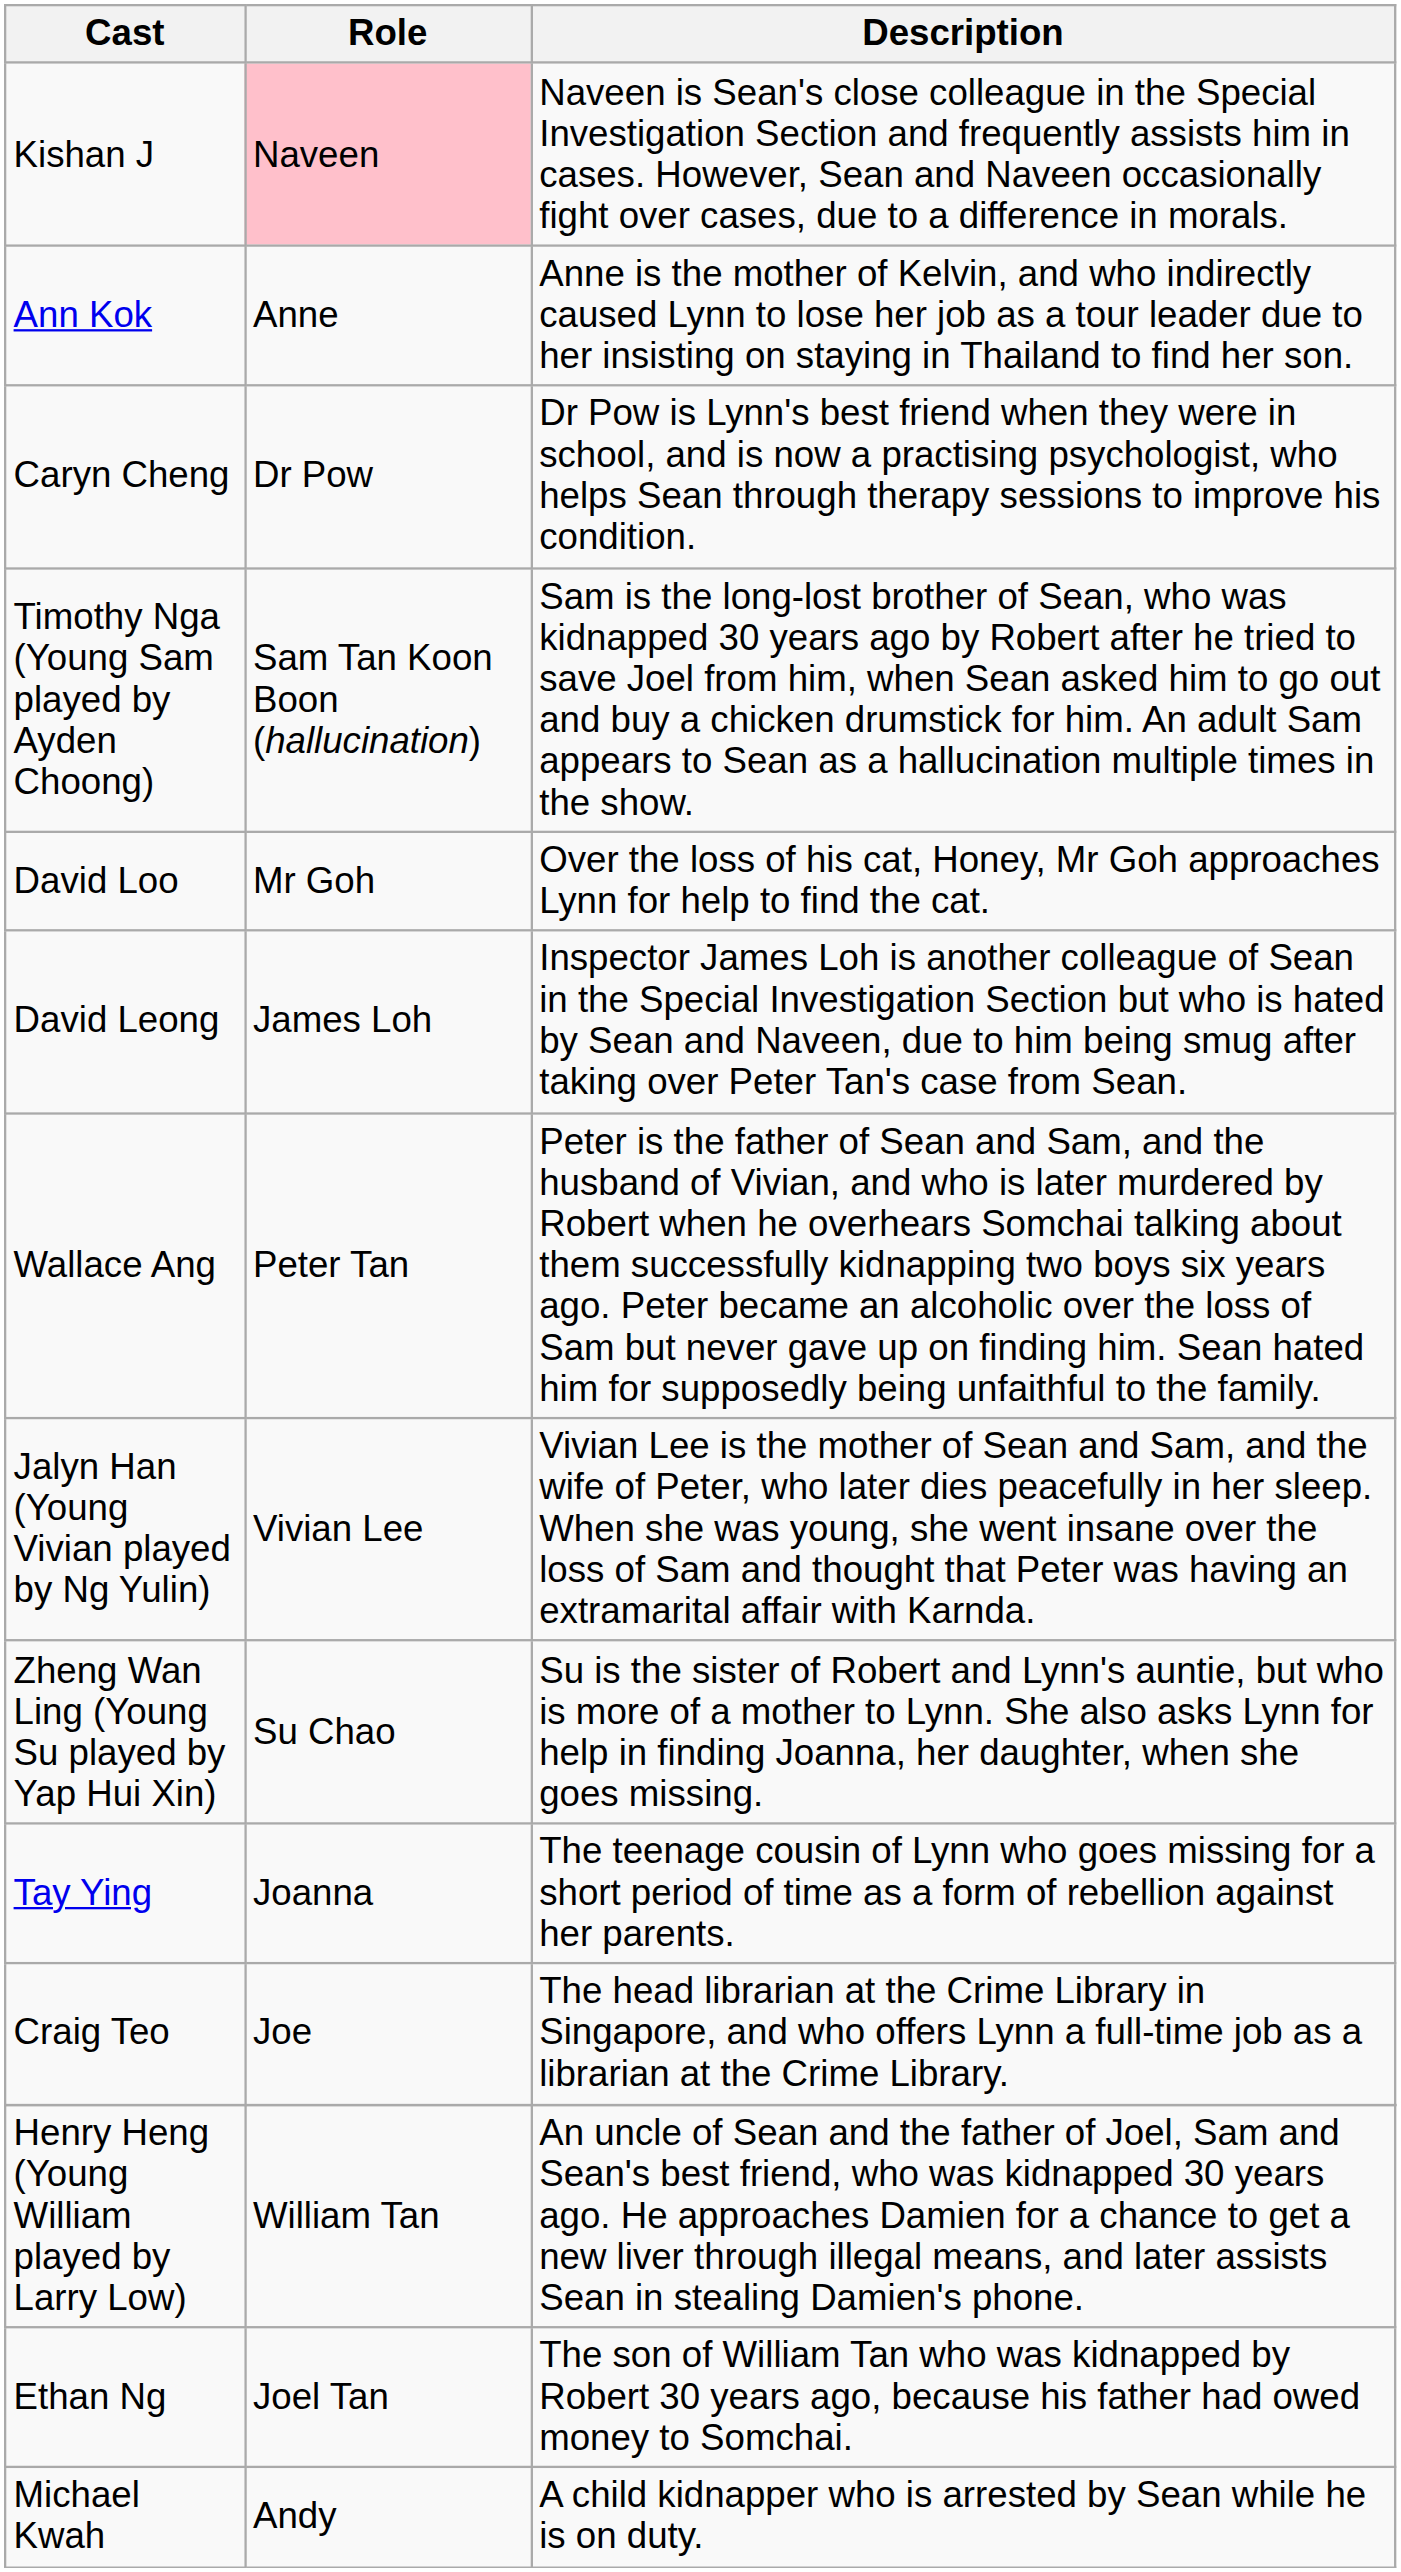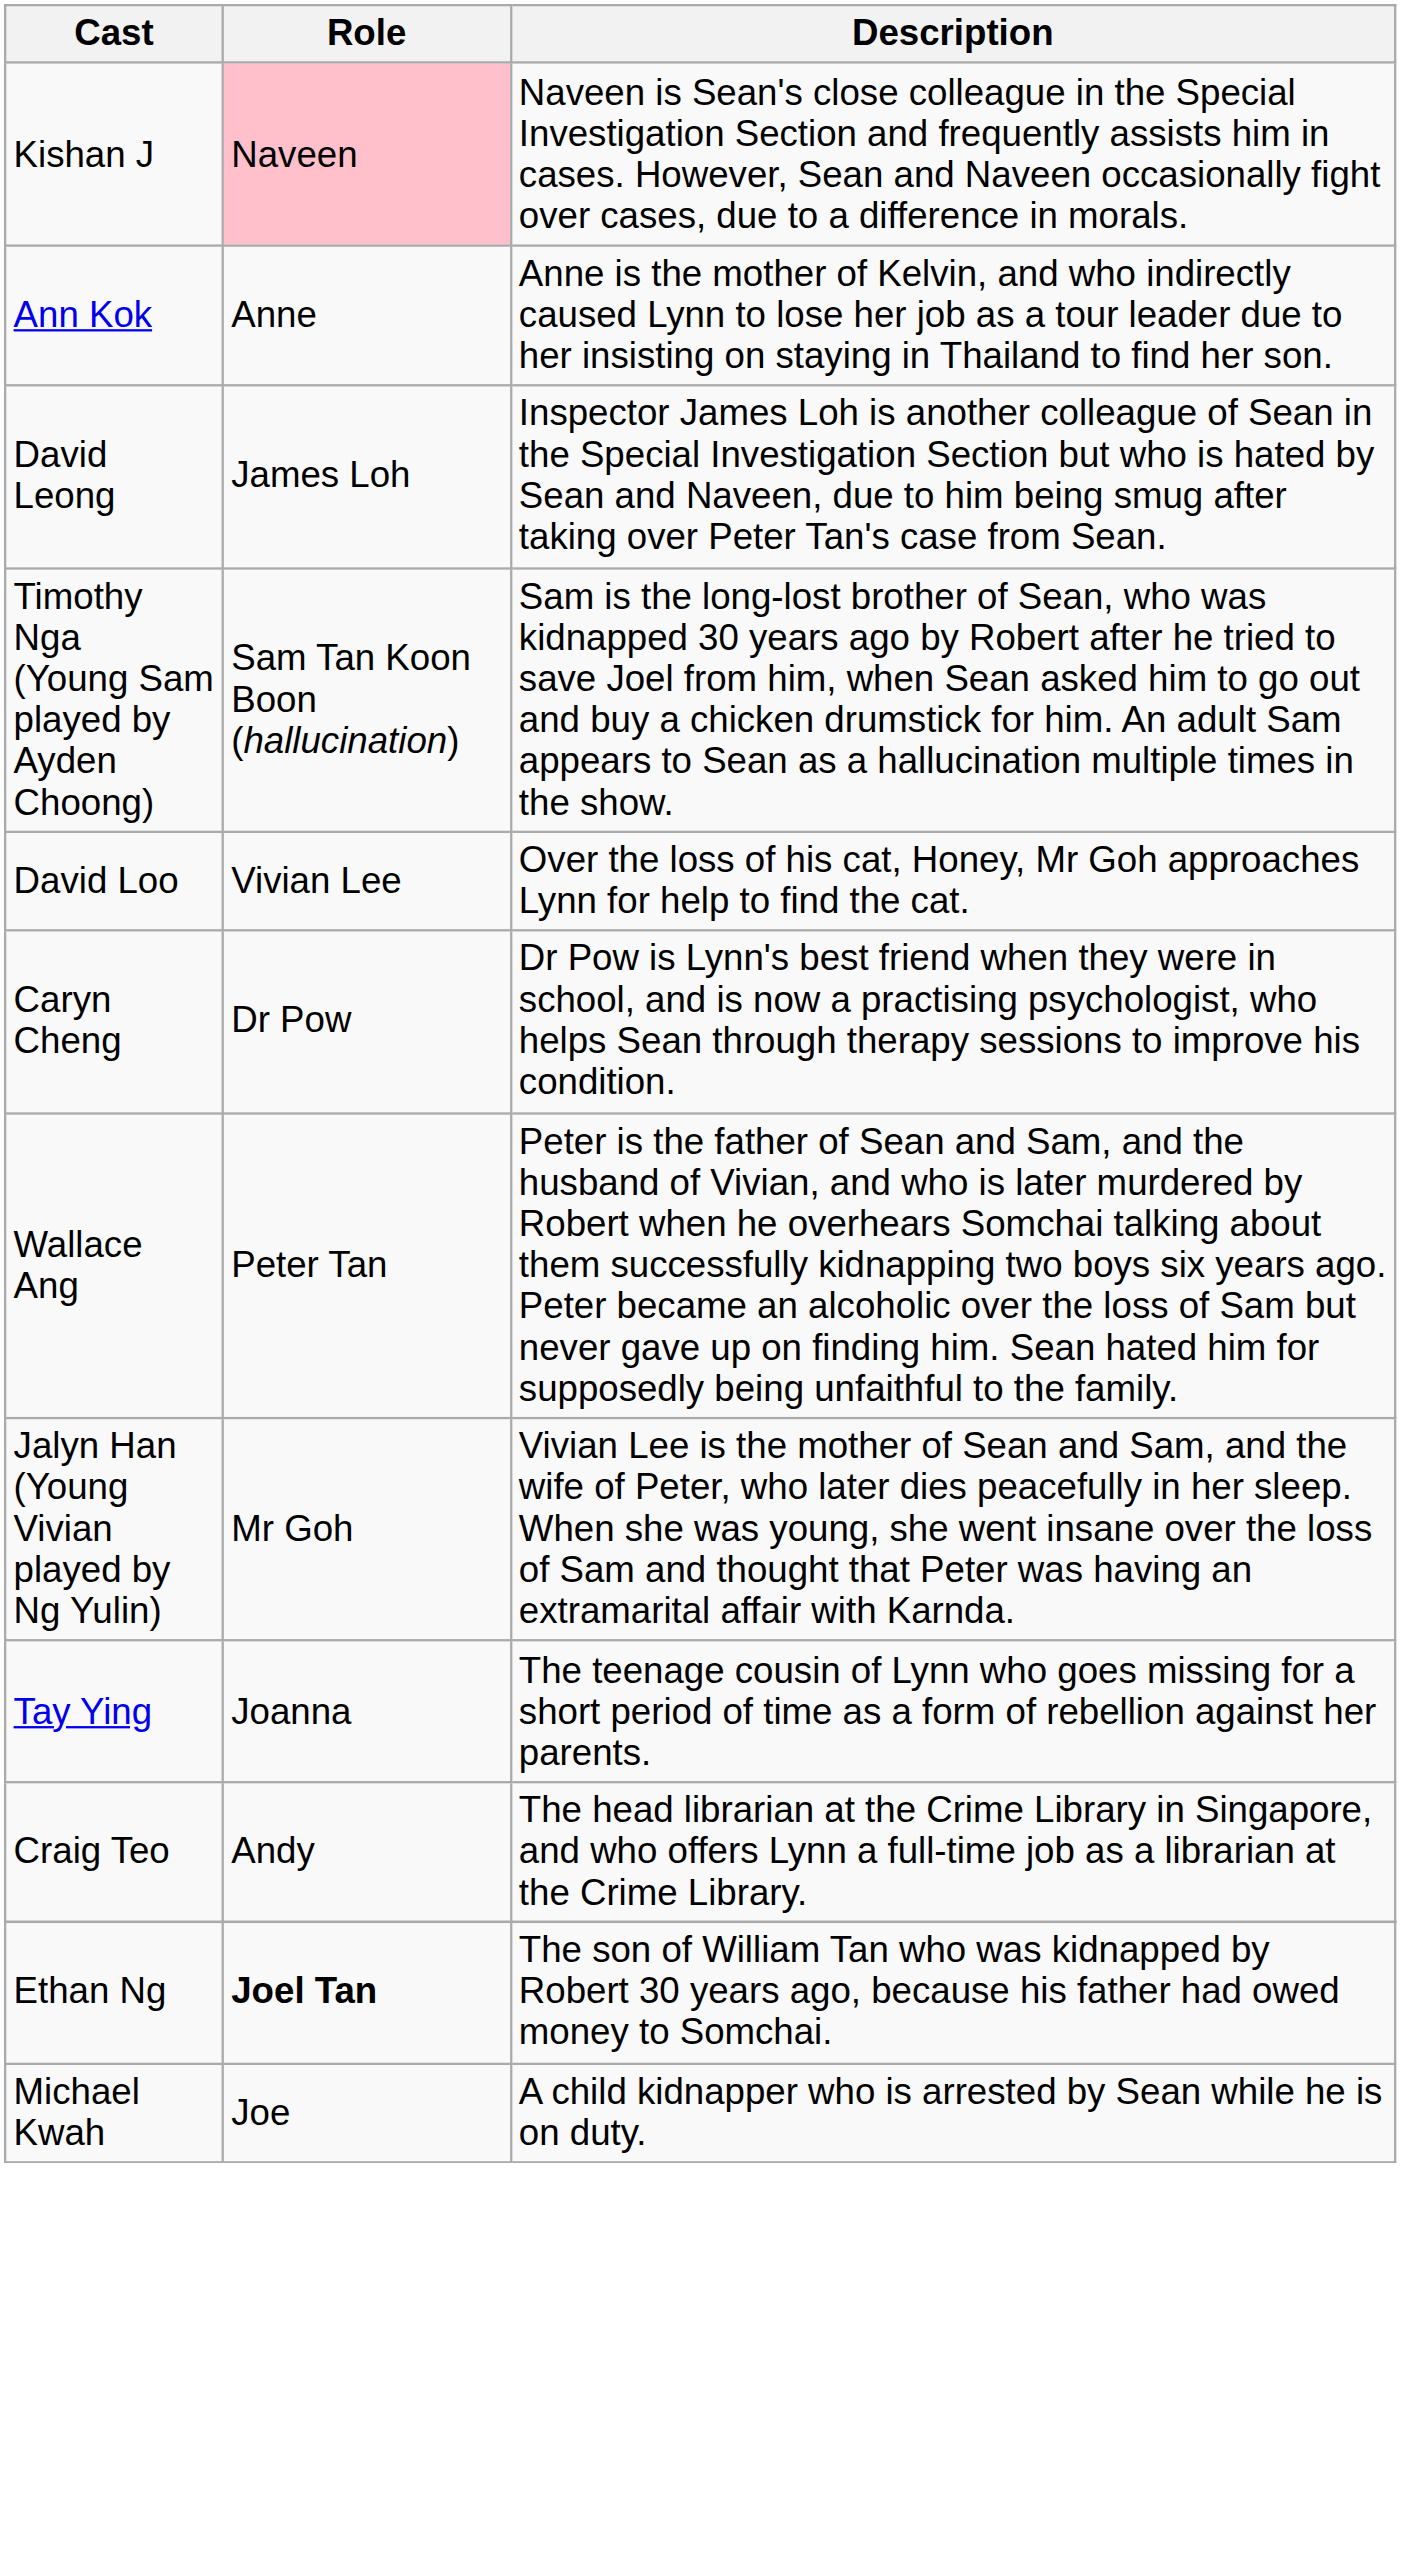 <table class="wikitable">
 <tr>
 <th>Cast</th>
 <th>Role</th>
 <th>Description</th>
 </tr>
 <tr>
 <td>Kishan J</td>
 <td style="background: pink;">Naveen</td>
 <td>Naveen is Sean's close colleague in the Special Investigation Section and frequently assists him in cases. However, Sean and Naveen occasionally fight over cases, due to a difference in morals.</td>
 </tr>
 <tr>
 <td><a href='#'>Ann Kok</a></td>
 <td>Anne</td>
 <td>Anne is the mother of Kelvin, and who indirectly caused Lynn to lose her job as a tour leader due to her insisting on staying in Thailand to find her son.</td>
 </tr>
 <tr>
-<td>Caryn Cheng</td>
-<td>Dr Pow</td>
-<td>Dr Pow is Lynn's best friend when they were in school, and is now a practising psychologist, who helps Sean through therapy sessions to improve his condition.</td>
+<td>David Leong</td>
+<td>James Loh</td>
+<td>Inspector James Loh is another colleague of Sean in the Special Investigation Section but who is hated by Sean and Naveen, due to him being smug after taking over Peter Tan's case from Sean.</td>
 </tr>
 <tr>
 <td>Timothy Nga<br>(Young Sam played by Ayden Choong)</td>
 <td>Sam Tan Koon Boon (<em>hallucination</em>)</td>
 <td>Sam is the long-lost brother of Sean, who was kidnapped 30 years ago by Robert after he tried to save Joel from him, when Sean asked him to go out and buy a chicken drumstick for him. An adult Sam appears to Sean as a hallucination multiple times in the show.</td>
 </tr>
 <tr>
 <td>David Loo</td>
-<td>Mr Goh</td>
+<td>Vivian Lee</td>
 <td>Over the loss of his cat, Honey, Mr Goh approaches Lynn for help to find the cat.</td>
 </tr>
 <tr>
-<td>David Leong</td>
-<td>James Loh</td>
-<td>Inspector James Loh is another colleague of Sean in the Special Investigation Section but who is hated by Sean and Naveen, due to him being smug after taking over Peter Tan's case from Sean.</td>
+<td>Caryn Cheng</td>
+<td>Dr Pow</td>
+<td>Dr Pow is Lynn's best friend when they were in school, and is now a practising psychologist, who helps Sean through therapy sessions to improve his condition.</td>
 </tr>
 <tr>
 <td>Wallace Ang</td>
 <td>Peter Tan</td>
 <td>Peter is the father of Sean and Sam, and the husband of Vivian, and who is later murdered by Robert when he overhears Somchai talking about them successfully kidnapping two boys six years ago. Peter became an alcoholic over the loss of Sam but never gave up on finding him. Sean hated him for supposedly being unfaithful to the family.</td>
 </tr>
 <tr>
 <td>Jalyn Han<br>(Young Vivian played by Ng Yulin)</td>
-<td>Vivian Lee</td>
+<td>Mr Goh</td>
 <td>Vivian Lee is the mother of Sean and Sam, and the wife of Peter, who later dies peacefully in her sleep. When she was young, she went insane over the loss of Sam and thought that Peter was having an extramarital affair with Karnda.</td>
-</tr>
-<tr>
-<td>Zheng Wan Ling (Young Su played by Yap Hui Xin)</td>
-<td>Su Chao</td>
-<td>Su is the sister of Robert and Lynn's auntie, but who is more of a mother to Lynn. She also asks Lynn for help in finding Joanna, her daughter, when she goes missing.</td>
 </tr>
 <tr>
 <td><a href='#'>Tay Ying</a></td>
 <td>Joanna</td>
 <td>The teenage cousin of Lynn who goes missing for a short period of time as a form of rebellion against her parents.</td>
 </tr>
 <tr>
 <td>Craig Teo</td>
-<td>Joe</td>
+<td>Andy</td>
 <td>The head librarian at the Crime Library in Singapore, and who offers Lynn a full-time job as a librarian at the Crime Library.</td>
 </tr>
 <tr>
 </tr>
 <tr>
-<td>Henry Heng (Young William played by Larry Low)</td>
-<td>William Tan</td>
-<td>An uncle of Sean and the father of Joel, Sam and Sean's best friend, who was kidnapped 30 years ago. He approaches Damien for a chance to get a new liver through illegal means, and later assists Sean in stealing Damien's phone.</td>
-</tr>
-<tr>
 <td>Ethan Ng</td>
-<td>Joel Tan</td>
+<td><strong>Joel Tan</strong></td>
 <td>The son of William Tan who was kidnapped by Robert 30 years ago, because his father had owed money to Somchai.</td>
 </tr>
 <tr>
 <td>Michael Kwah</td>
-<td>Andy</td>
+<td>Joe</td>
 <td>A child kidnapper who is arrested by Sean while he is on duty.</td>
 </tr>
 </table>
